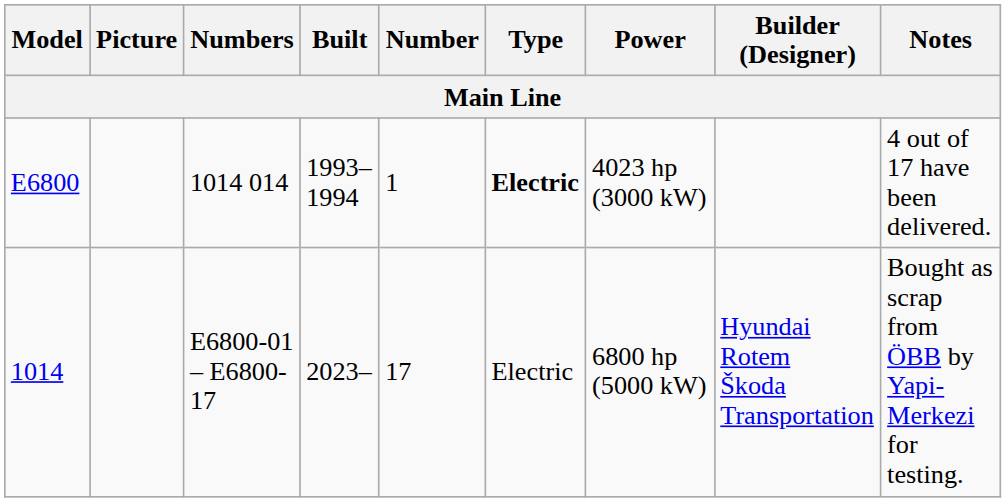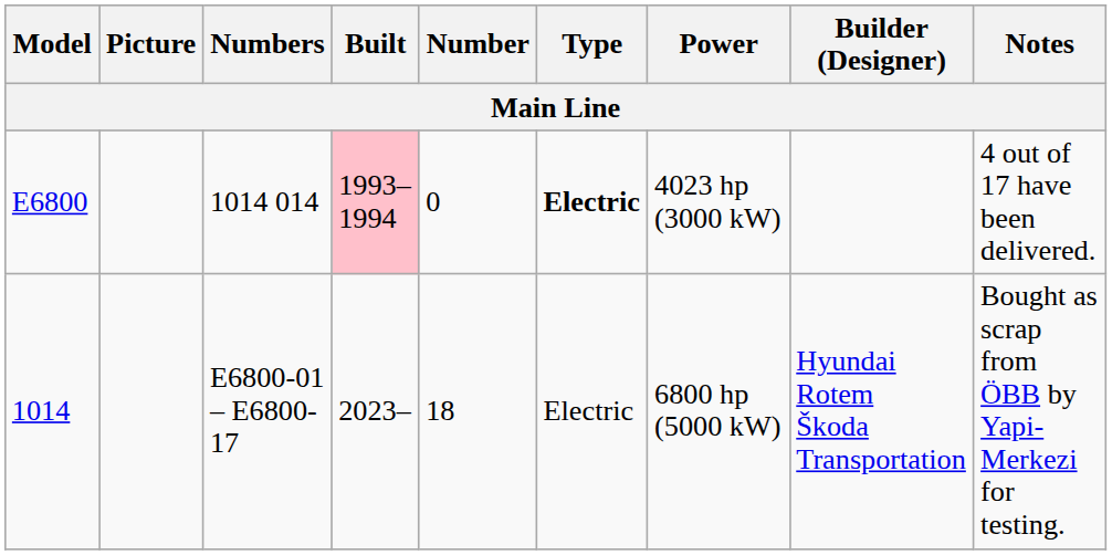 <table class="wikitable">
 <tr>
 <th width="100">Model</th>
 <th width="100">Picture</th>
 <th width="100">Numbers</th>
 <th width="100">Built</th>
 <th width="100">Number</th>
 <th width="100">Type</th>
 <th width="150">Power</th>
 <th width="150">Builder (Designer)</th>
 <th width="200">Notes</th>
 </tr>
 <tr>
 <th colspan="9">Main Line</th>
 </tr>
 <tr>
 <td><a href='#'>E6800</a></td>
 <td></td>
 <td>1014 014</td>
-<td>1993–1994</td>
-<td>1</td>
+<td style="background: pink;">1993–1994</td>
+<td>0</td>
 <td><strong>Electric</strong></td>
 <td>4023 hp (3000 kW)</td>
 <td></td>
 <td>4 out of 17 have been delivered.</td>
 </tr>
 <tr>
 <td><a href='#'>1014</a></td>
 <td></td>
 <td>E6800-01 – E6800-17</td>
 <td>2023–</td>
-<td>17</td>
+<td>18</td>
 <td>Electric</td>
 <td>6800 hp (5000 kW)</td>
 <td><a href='#'>Hyundai Rotem</a><br><a href='#'>Škoda Transportation</a></td>
 <td>Bought as scrap from <a href='#'>ÖBB</a> by <a href='#'>Yapi-Merkezi</a> for testing.</td>
 </tr>
 </table>
